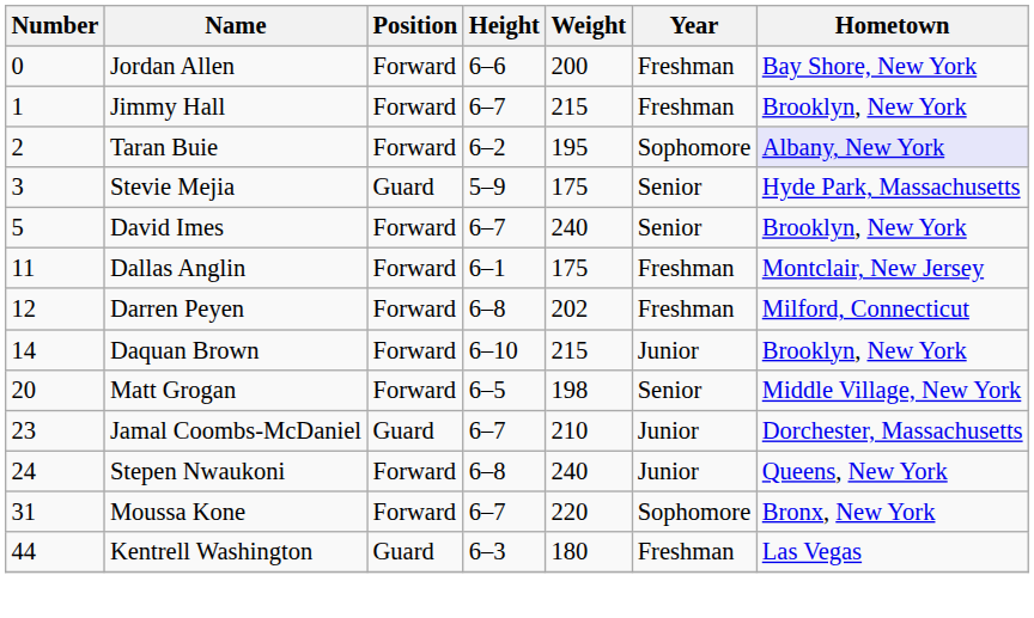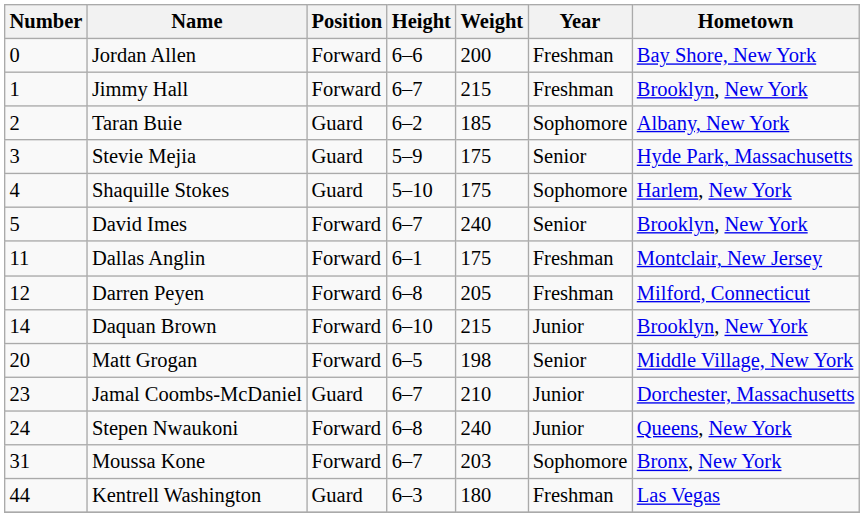 <table class="wikitable" style="font-size: 95%;">
 <tr>
 <th>Number</th>
 <th>Name</th>
 <th>Position</th>
 <th>Height</th>
 <th>Weight</th>
 <th>Year</th>
 <th>Hometown</th>
 </tr>
 <tr>
 <td>0</td>
 <td>Jordan Allen</td>
 <td>Forward</td>
 <td>6–6</td>
 <td>200</td>
 <td>Freshman</td>
 <td><a href='#'>Bay Shore, New York</a></td>
 </tr>
 <tr>
 <td>1</td>
 <td>Jimmy Hall</td>
 <td>Forward</td>
 <td>6–7</td>
 <td>215</td>
 <td>Freshman</td>
 <td><a href='#'>Brooklyn</a>, <a href='#'>New York</a></td>
 </tr>
 <tr>
 <td>2</td>
 <td>Taran Buie</td>
-<td>Forward</td>
+<td>Guard</td>
 <td>6–2</td>
-<td>195</td>
+<td>185</td>
 <td>Sophomore</td>
-<td style="background: lavender;"><a href='#'>Albany, New York</a></td>
+<td><a href='#'>Albany, New York</a></td>
 </tr>
 <tr>
 <td>3</td>
 <td>Stevie Mejia</td>
 <td>Guard</td>
 <td>5–9</td>
 <td>175</td>
 <td>Senior</td>
 <td><a href='#'>Hyde Park, Massachusetts</a></td>
+</tr>
+<tr>
+<td>4</td>
+<td>Shaquille Stokes</td>
+<td>Guard</td>
+<td>5–10</td>
+<td>175</td>
+<td>Sophomore</td>
+<td><a href='#'>Harlem</a>, <a href='#'>New York</a></td>
 </tr>
 <tr>
 <td>5</td>
 <td>David Imes</td>
 <td>Forward</td>
 <td>6–7</td>
 <td>240</td>
 <td>Senior</td>
 <td><a href='#'>Brooklyn</a>, <a href='#'>New York</a></td>
 </tr>
 <tr>
 <td>11</td>
 <td>Dallas Anglin</td>
 <td>Forward</td>
 <td>6–1</td>
 <td>175</td>
 <td>Freshman</td>
 <td><a href='#'>Montclair, New Jersey</a></td>
 </tr>
 <tr>
 <td>12</td>
 <td>Darren Peyen</td>
 <td>Forward</td>
 <td>6–8</td>
-<td>202</td>
+<td>205</td>
 <td>Freshman</td>
 <td><a href='#'>Milford, Connecticut</a></td>
 </tr>
 <tr>
 <td>14</td>
 <td>Daquan Brown</td>
 <td>Forward</td>
 <td>6–10</td>
 <td>215</td>
 <td>Junior</td>
 <td><a href='#'>Brooklyn</a>, <a href='#'>New York</a></td>
 </tr>
 <tr>
 <td>20</td>
 <td>Matt Grogan</td>
 <td>Forward</td>
 <td>6–5</td>
 <td>198</td>
 <td>Senior</td>
 <td><a href='#'>Middle Village, New York</a></td>
 </tr>
 <tr>
 <td>23</td>
 <td>Jamal Coombs-McDaniel</td>
 <td>Guard</td>
 <td>6–7</td>
 <td>210</td>
 <td>Junior</td>
 <td><a href='#'>Dorchester, Massachusetts</a></td>
 </tr>
 <tr>
 <td>24</td>
 <td>Stepen Nwaukoni</td>
 <td>Forward</td>
 <td>6–8</td>
 <td>240</td>
 <td>Junior</td>
 <td><a href='#'>Queens</a>, <a href='#'>New York</a></td>
 </tr>
 <tr>
 <td>31</td>
 <td>Moussa Kone</td>
 <td>Forward</td>
 <td>6–7</td>
-<td>220</td>
+<td>203</td>
 <td>Sophomore</td>
 <td><a href='#'>Bronx</a>, <a href='#'>New York</a></td>
 </tr>
 <tr>
 <td>44</td>
 <td>Kentrell Washington</td>
 <td>Guard</td>
 <td>6–3</td>
 <td>180</td>
 <td>Freshman</td>
 <td><a href='#'>Las Vegas</a></td>
 </tr>
 <tr>
 </tr>
 </table>
